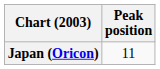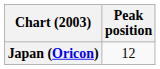 <table class="wikitable plainrowheaders sortable" style="text-align:center;">
 <tr>
 <th scope="col">Chart (2003)</th>
 <th scope="col">Peak<br>position</th>
 </tr>
 <tr>
 <th scope="row">Japan (<a href='#'>Oricon</a>)</th>
-<td>11</td>
+<td>12</td>
 </tr>
 </table>
